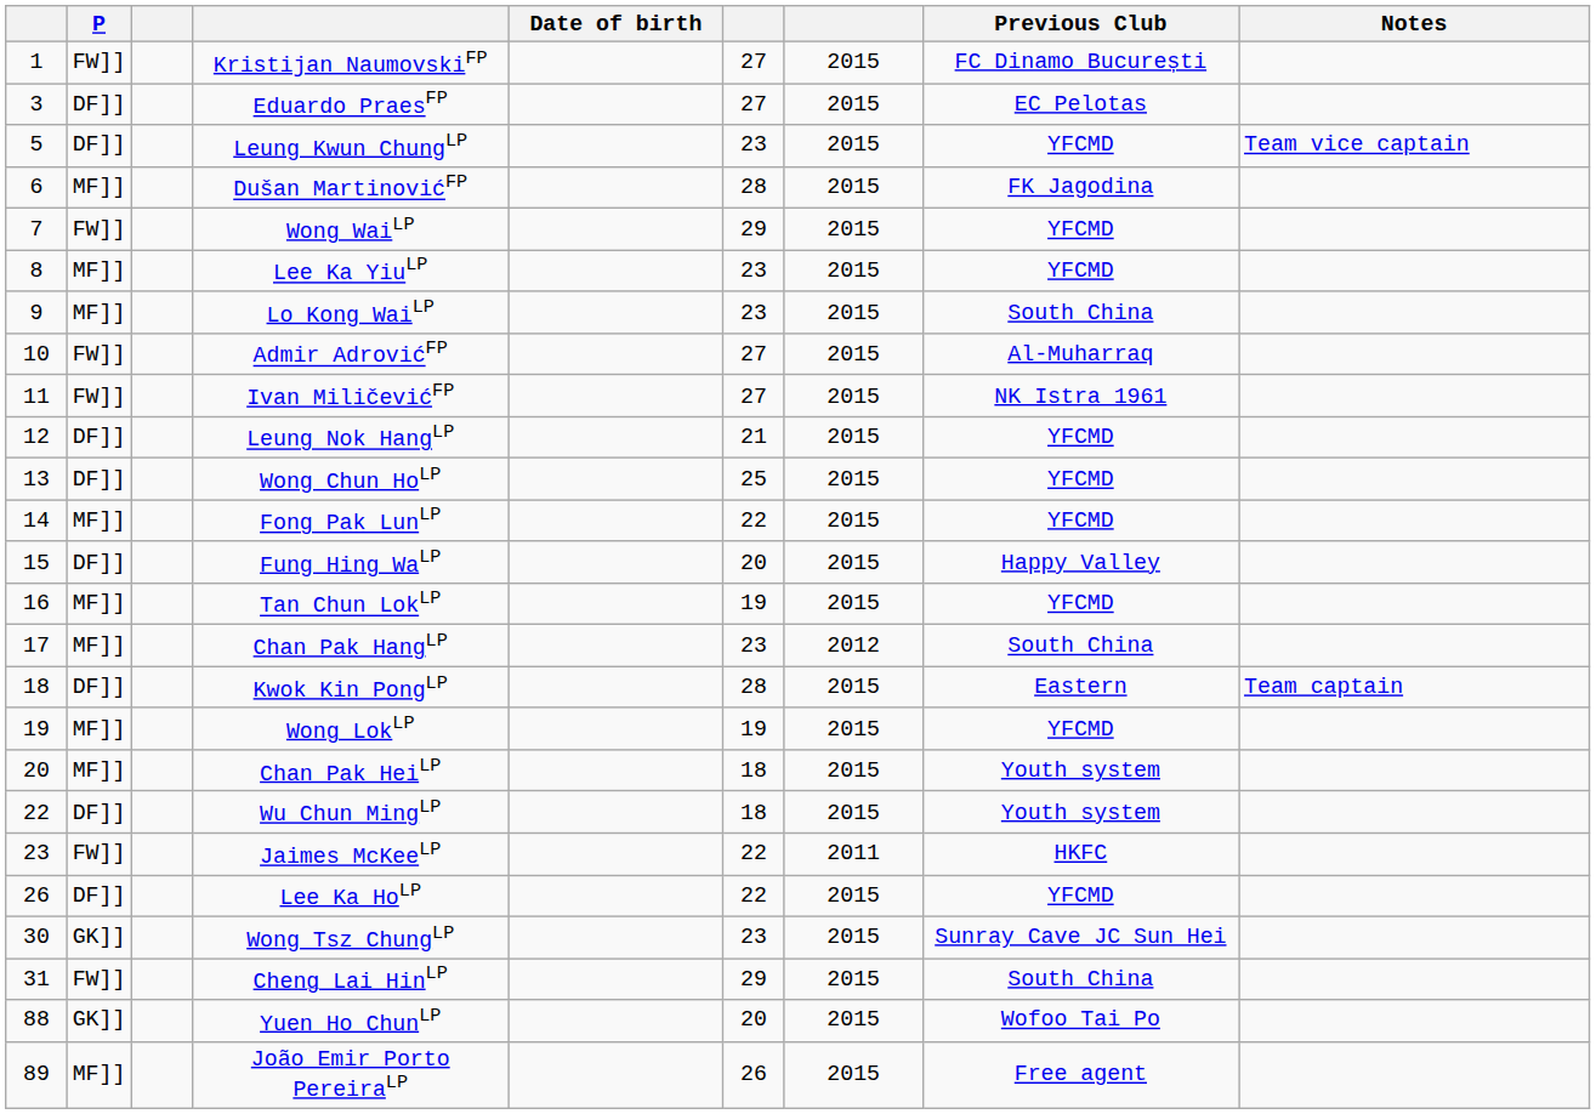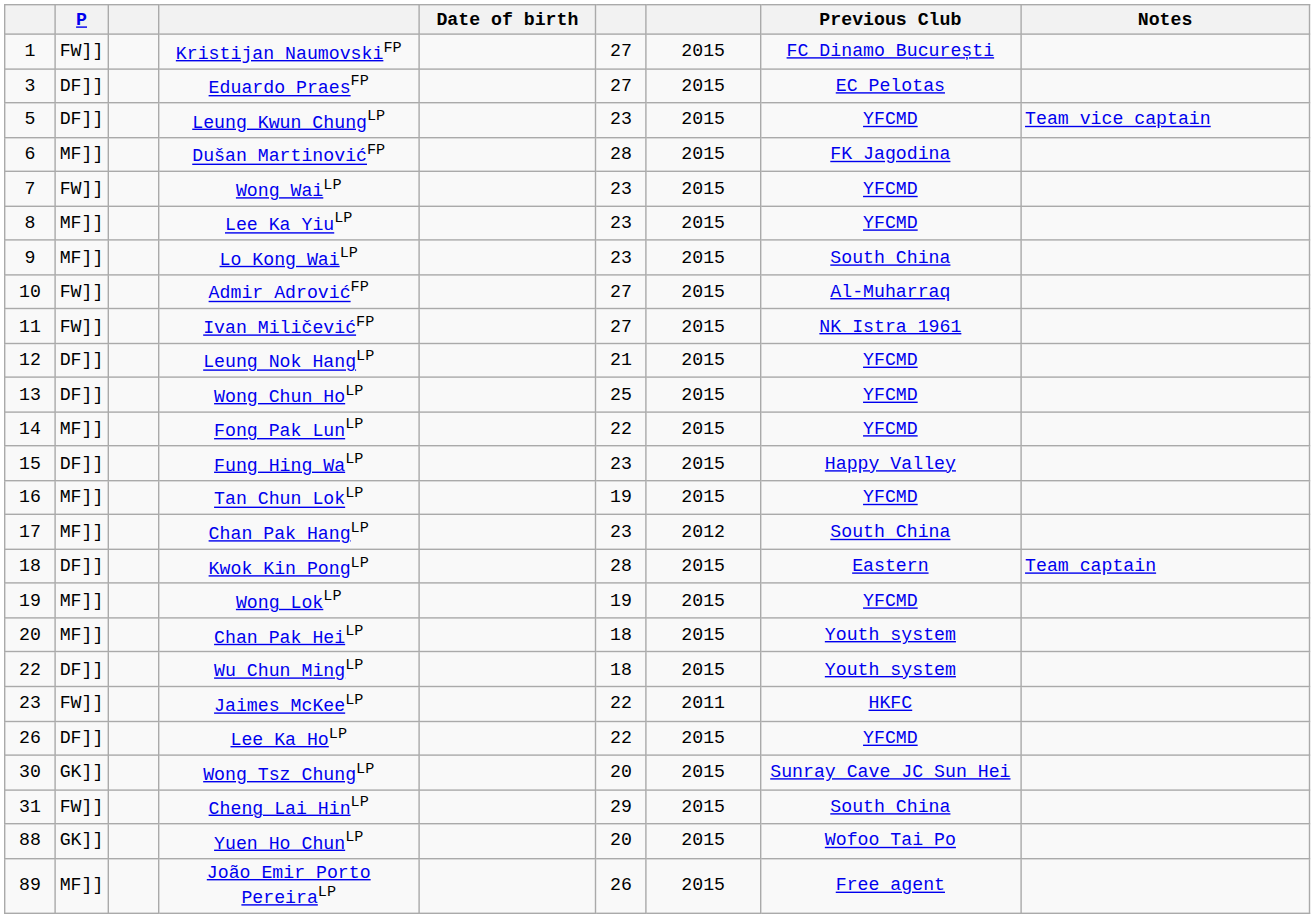 <table class="wikitable sortable" style="text-align: center;">
 <tr>
 <th width=30></th>
 <th width=30><a href='#'>P</a></th>
 <th width=30></th>
 <th width=180></th>
 <th width=120>Date of birth</th>
 <th width=30></th>
 <th width=75></th>
 <th width=180>Previous Club</th>
 <th width=200>Notes</th>
 </tr>
 <tr>
 <td>1</td>
 <td [[>FW]]</td>
 <td></td>
 <td><a href='#'>Kristijan Naumovski</a><sup>FP</sup></td>
 <td></td>
 <td>27</td>
 <td>2015</td>
 <td> <a href='#'>FC Dinamo București</a></td>
 <td></td>
 </tr>
 <tr>
 <td>3</td>
 <td [[>DF]]</td>
 <td></td>
 <td><a href='#'>Eduardo Praes</a><sup>FP</sup></td>
 <td></td>
 <td>27</td>
 <td>2015</td>
 <td> <a href='#'>EC Pelotas</a></td>
 <td></td>
 </tr>
 <tr>
 <td>5</td>
 <td [[>DF]]</td>
 <td></td>
 <td><a href='#'>Leung Kwun Chung</a><sup>LP</sup></td>
 <td></td>
 <td>23</td>
 <td>2015</td>
 <td> <a href='#'>YFCMD</a></td>
 <td align=left><a href='#'>Team vice captain</a></td>
 </tr>
 <tr>
 <td>6</td>
 <td [[>MF]]</td>
 <td></td>
 <td><a href='#'>Dušan Martinović</a><sup>FP</sup></td>
 <td></td>
 <td>28</td>
 <td>2015</td>
 <td> <a href='#'>FK Jagodina</a></td>
 <td></td>
 </tr>
 <tr>
 <td>7</td>
 <td [[>FW]]</td>
 <td></td>
 <td><a href='#'>Wong Wai</a><sup>LP</sup></td>
 <td></td>
-<td>29</td>
+<td>23</td>
 <td>2015</td>
 <td> <a href='#'>YFCMD</a></td>
 <td></td>
 </tr>
 <tr>
 <td>8</td>
 <td [[>MF]]</td>
 <td></td>
 <td><a href='#'>Lee Ka Yiu</a><sup>LP</sup></td>
 <td></td>
 <td>23</td>
 <td>2015</td>
 <td> <a href='#'>YFCMD</a></td>
 <td></td>
 </tr>
 <tr>
 <td>9</td>
 <td [[>MF]]</td>
 <td></td>
 <td><a href='#'>Lo Kong Wai</a><sup>LP</sup></td>
 <td></td>
 <td>23</td>
 <td>2015</td>
 <td> <a href='#'>South China</a></td>
 <td></td>
 </tr>
 <tr>
 <td>10</td>
 <td [[>FW]]</td>
 <td></td>
 <td><a href='#'>Admir Adrović</a><sup>FP</sup></td>
 <td></td>
 <td>27</td>
 <td>2015</td>
 <td> <a href='#'>Al-Muharraq</a></td>
 <td></td>
 </tr>
 <tr>
 <td>11</td>
 <td [[>FW]]</td>
 <td></td>
 <td><a href='#'>Ivan Miličević</a><sup>FP</sup></td>
 <td></td>
 <td>27</td>
 <td>2015</td>
 <td> <a href='#'>NK Istra 1961</a></td>
 <td></td>
 </tr>
 <tr>
 <td>12</td>
 <td [[>DF]]</td>
 <td></td>
 <td><a href='#'>Leung Nok Hang</a><sup>LP</sup></td>
 <td></td>
 <td>21</td>
 <td>2015</td>
 <td> <a href='#'>YFCMD</a></td>
 <td></td>
 </tr>
 <tr>
 <td>13</td>
 <td [[>DF]]</td>
 <td></td>
 <td><a href='#'>Wong Chun Ho</a><sup>LP</sup></td>
 <td></td>
 <td>25</td>
 <td>2015</td>
 <td> <a href='#'>YFCMD</a></td>
 <td></td>
 </tr>
 <tr>
 <td>14</td>
 <td [[>MF]]</td>
 <td></td>
 <td><a href='#'>Fong Pak Lun</a><sup>LP</sup></td>
 <td></td>
 <td>22</td>
 <td>2015</td>
 <td> <a href='#'>YFCMD</a></td>
 <td></td>
 </tr>
 <tr>
 <td>15</td>
 <td [[>DF]]</td>
 <td></td>
 <td><a href='#'>Fung Hing Wa</a><sup>LP</sup></td>
 <td></td>
-<td>20</td>
+<td>23</td>
 <td>2015</td>
 <td> <a href='#'>Happy Valley</a></td>
 <td></td>
 </tr>
 <tr>
 <td>16</td>
 <td [[>MF]]</td>
 <td></td>
 <td><a href='#'>Tan Chun Lok</a><sup>LP</sup></td>
 <td></td>
 <td>19</td>
 <td>2015</td>
 <td> <a href='#'>YFCMD</a></td>
 <td></td>
 </tr>
 <tr>
 <td>17</td>
 <td [[>MF]]</td>
 <td></td>
 <td><a href='#'>Chan Pak Hang</a><sup>LP</sup></td>
 <td></td>
 <td>23</td>
 <td>2012</td>
 <td> <a href='#'>South China</a></td>
 <td></td>
 </tr>
 <tr>
 <td>18</td>
 <td [[>DF]]</td>
 <td></td>
 <td><a href='#'>Kwok Kin Pong</a><sup>LP</sup></td>
 <td></td>
 <td>28</td>
 <td>2015</td>
 <td> <a href='#'>Eastern</a></td>
 <td align=left><a href='#'>Team captain</a></td>
 </tr>
 <tr>
 <td>19</td>
 <td [[>MF]]</td>
 <td></td>
 <td><a href='#'>Wong Lok</a><sup>LP</sup></td>
 <td></td>
 <td>19</td>
 <td>2015</td>
 <td> <a href='#'>YFCMD</a></td>
 <td></td>
 </tr>
 <tr>
 <td>20</td>
 <td [[>MF]]</td>
 <td></td>
 <td><a href='#'>Chan Pak Hei</a><sup>LP</sup></td>
 <td></td>
 <td>18</td>
 <td>2015</td>
 <td><a href='#'>Youth system</a></td>
 <td></td>
 </tr>
 <tr>
 <td>22</td>
 <td [[>DF]]</td>
 <td></td>
 <td><a href='#'>Wu Chun Ming</a><sup>LP</sup></td>
 <td></td>
 <td>18</td>
 <td>2015</td>
 <td><a href='#'>Youth system</a></td>
 <td></td>
 </tr>
 <tr>
 <td>23</td>
 <td [[>FW]]</td>
 <td></td>
 <td><a href='#'>Jaimes McKee</a><sup>LP</sup></td>
 <td></td>
 <td>22</td>
 <td>2011</td>
 <td> <a href='#'>HKFC</a></td>
 <td></td>
 </tr>
 <tr>
 <td>26</td>
 <td [[>DF]]</td>
 <td></td>
 <td><a href='#'>Lee Ka Ho</a><sup>LP</sup></td>
 <td></td>
 <td>22</td>
 <td>2015</td>
 <td> <a href='#'>YFCMD</a></td>
 <td></td>
 </tr>
 <tr>
 <td>30</td>
 <td [[>GK]]</td>
 <td></td>
 <td><a href='#'>Wong Tsz Chung</a><sup>LP</sup></td>
 <td></td>
-<td>23</td>
+<td>20</td>
 <td>2015</td>
 <td> <a href='#'>Sunray Cave JC Sun Hei</a></td>
 <td></td>
 </tr>
 <tr>
 <td>31</td>
 <td [[>FW]]</td>
 <td></td>
 <td><a href='#'>Cheng Lai Hin</a><sup>LP</sup></td>
 <td></td>
 <td>29</td>
 <td>2015</td>
 <td> <a href='#'>South China</a></td>
 <td></td>
 </tr>
 <tr>
 <td>88</td>
 <td [[>GK]]</td>
 <td></td>
 <td><a href='#'>Yuen Ho Chun</a><sup>LP</sup></td>
 <td></td>
 <td>20</td>
 <td>2015</td>
 <td> <a href='#'>Wofoo Tai Po</a></td>
 <td></td>
 </tr>
 <tr>
 <td>89</td>
 <td [[>MF]]</td>
 <td></td>
 <td><a href='#'>João Emir Porto Pereira</a><sup>LP</sup></td>
 <td></td>
 <td>26</td>
 <td>2015</td>
 <td><a href='#'>Free agent</a></td>
 <td></td>
 </tr>
 </table>
